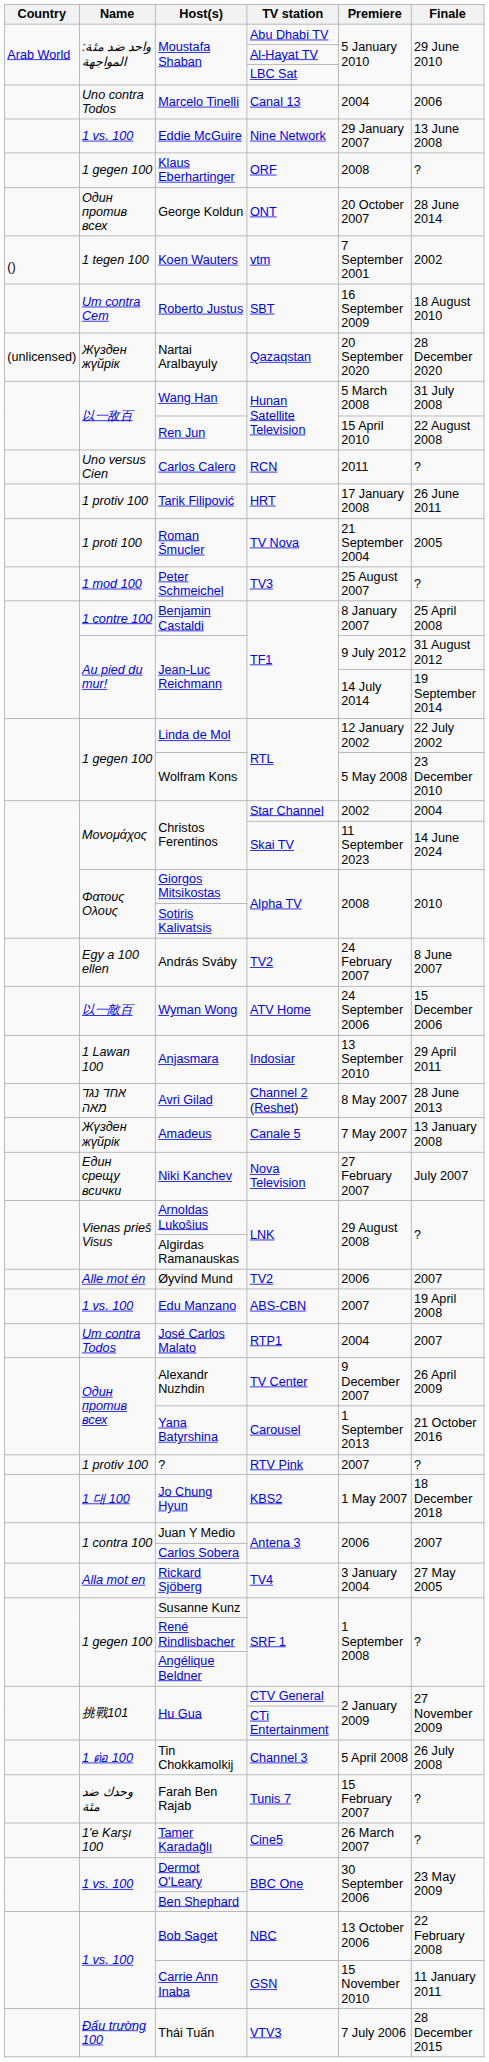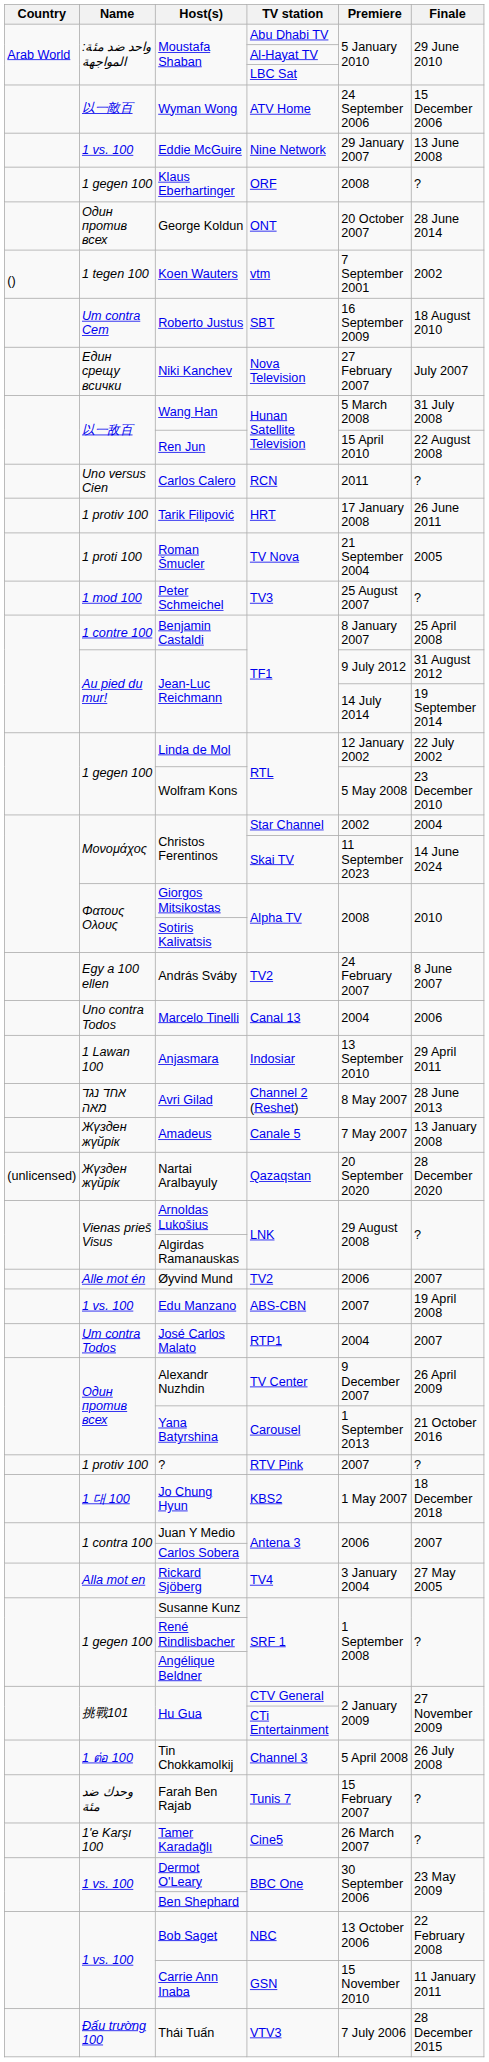 <table class="wikitable">
 <tr>
 <th>Country</th>
 <th>Name</th>
 <th>Host(s)</th>
 <th>TV station</th>
 <th>Premiere</th>
 <th>Finale</th>
 </tr>
 <tr>
 <td rowspan="3"> <a href='#'>Arab World</a></td>
 <td rowspan="3"><em>واحد ضد مئة: المواجهة</em><br></td>
 <td rowspan="3"><a href='#'>Moustafa Shaban</a></td>
 <td><a href='#'>Abu Dhabi TV</a></td>
 <td rowspan="3">5 January 2010</td>
 <td rowspan="3">29 June 2010</td>
 </tr>
 <tr>
 <td><a href='#'>Al-Hayat TV</a></td>
 </tr>
 <tr>
 <td><a href='#'>LBC Sat</a></td>
 </tr>
 <tr>
 <td></td>
-<td><em>Uno contra Todos</em></td>
-<td><a href='#'>Marcelo Tinelli</a></td>
-<td><a href='#'>Canal 13</a></td>
-<td>2004</td>
-<td>2006</td>
+<td><em><a href='#'>以一敵百</a></em></td>
+<td><a href='#'>Wyman Wong</a></td>
+<td><a href='#'>ATV Home</a></td>
+<td>24 September 2006</td>
+<td>15 December 2006</td>
 </tr>
 <tr>
 <td></td>
 <td><em><a href='#'>1 vs. 100</a></em></td>
 <td><a href='#'>Eddie McGuire</a></td>
 <td><a href='#'>Nine Network</a></td>
 <td>29 January 2007</td>
 <td>13 June 2008</td>
 </tr>
 <tr>
 <td></td>
 <td><em>1 gegen 100</em></td>
 <td><a href='#'>Klaus Eberhartinger</a></td>
 <td><a href='#'>ORF</a></td>
 <td>2008</td>
 <td>?</td>
 </tr>
 <tr>
 <td></td>
 <td><em>Один против всех</em><br></td>
 <td>George Koldun</td>
 <td><a href='#'>ОNТ</a></td>
 <td>20 October 2007</td>
 <td>28 June 2014</td>
 </tr>
 <tr>
 <td> <br> ()</td>
 <td><em>1 tegen 100</em></td>
 <td><a href='#'>Koen Wauters</a></td>
 <td><a href='#'>vtm</a></td>
 <td>7 September 2001</td>
 <td>2002</td>
 </tr>
 <tr>
 <td></td>
 <td><em><a href='#'>Um contra Cem</a></em></td>
 <td><a href='#'>Roberto Justus</a></td>
 <td><a href='#'>SBT</a></td>
 <td>16 September 2009</td>
 <td>18 August 2010</td>
 </tr>
 <tr>
-<td> (unlicensed)</td>
-<td><em>Жүзден жүйрік</em><br></td>
-<td>Nartai Aralbayuly</td>
-<td><a href='#'>Qazaqstan</a></td>
-<td>20 September 2020</td>
-<td>28 December 2020</td>
+<td></td>
+<td><em>Един срещу всички</em><br></td>
+<td><a href='#'>Niki Kanchev</a></td>
+<td><a href='#'>Nova Television</a></td>
+<td>27 February 2007</td>
+<td>July 2007</td>
 </tr>
 <tr>
 <td rowspan="2"></td>
 <td rowspan="2"><em><a href='#'>以一敌百</a></em></td>
 <td><a href='#'>Wang Han</a></td>
 <td rowspan="2"><a href='#'>Hunan Satellite Television</a></td>
 <td>5 March 2008</td>
 <td>31 July 2008</td>
 </tr>
 <tr>
 <td><a href='#'>Ren Jun</a></td>
 <td>15 April 2010</td>
 <td>22 August 2008</td>
 </tr>
 <tr>
 <td></td>
 <td><em>Uno versus Cien</em></td>
 <td><a href='#'>Carlos Calero</a></td>
 <td><a href='#'>RCN</a></td>
 <td>2011</td>
 <td>?</td>
 </tr>
 <tr>
 <td></td>
 <td><em>1 protiv 100</em></td>
 <td><a href='#'>Tarik Filipović</a></td>
 <td><a href='#'>HRT</a></td>
 <td>17 January 2008</td>
 <td>26 June 2011</td>
 </tr>
 <tr>
 <td></td>
 <td><em>1 proti 100</em></td>
 <td><a href='#'>Roman Šmucler</a></td>
 <td><a href='#'>TV Nova</a></td>
 <td>21 September 2004</td>
 <td>2005</td>
 </tr>
 <tr>
 <td></td>
 <td><em><a href='#'>1 mod 100</a></em></td>
 <td><a href='#'>Peter Schmeichel</a></td>
 <td><a href='#'>TV3</a></td>
 <td>25 August 2007</td>
 <td>?</td>
 </tr>
 <tr>
 <td rowspan="3"></td>
 <td><em><a href='#'>1 contre 100</a></em></td>
 <td><a href='#'>Benjamin Castaldi</a></td>
 <td rowspan="3"><a href='#'>TF1</a></td>
 <td>8 January 2007</td>
 <td>25 April 2008</td>
 </tr>
 <tr>
 <td rowspan="2"><em><a href='#'>Au pied du mur!</a></em></td>
 <td rowspan="2"><a href='#'>Jean-Luc Reichmann</a></td>
 <td>9 July 2012</td>
 <td>31 August 2012</td>
 </tr>
 <tr>
 <td>14 July 2014</td>
 <td>19 September 2014</td>
 </tr>
 <tr>
 <td rowspan="2"></td>
 <td rowspan="2"><em>1 gegen 100</em></td>
 <td><a href='#'>Linda de Mol</a></td>
 <td rowspan="2"><a href='#'>RTL</a></td>
 <td>12 January 2002</td>
 <td>22 July 2002</td>
 </tr>
 <tr>
 <td>Wolfram Kons</td>
 <td>5 May 2008</td>
 <td>23 December 2010</td>
 </tr>
 <tr>
 <td rowspan="4"></td>
 <td rowspan="2"><em>Μονομάχος</em><br></td>
 <td rowspan="2">Christos Ferentinos</td>
 <td><a href='#'>Star Channel</a></td>
 <td>2002</td>
 <td>2004</td>
 </tr>
 <tr>
 <td><a href='#'>Skai TV</a></td>
 <td>11 September 2023</td>
 <td>14 June 2024</td>
 </tr>
 <tr>
 <td rowspan="2"><em>Φατους Ολους</em><br></td>
 <td><a href='#'>Giorgos Mitsikostas</a></td>
 <td rowspan="2"><a href='#'>Alpha TV</a></td>
 <td rowspan="2">2008</td>
 <td rowspan="2">2010</td>
 </tr>
 <tr>
 <td><a href='#'>Sotiris Kalivatsis</a></td>
 </tr>
 <tr>
 <td></td>
 <td><em>Egy a 100 ellen</em></td>
 <td>András Sváby</td>
 <td><a href='#'>TV2</a></td>
 <td>24 February 2007</td>
 <td>8 June 2007</td>
 </tr>
 <tr>
 <td></td>
-<td><em><a href='#'>以一敵百</a></em></td>
-<td><a href='#'>Wyman Wong</a></td>
-<td><a href='#'>ATV Home</a></td>
-<td>24 September 2006</td>
-<td>15 December 2006</td>
+<td><em>Uno contra Todos</em></td>
+<td><a href='#'>Marcelo Tinelli</a></td>
+<td><a href='#'>Canal 13</a></td>
+<td>2004</td>
+<td>2006</td>
 </tr>
 <tr>
 <td></td>
 <td><em>1 Lawan 100</em></td>
 <td><a href='#'>Anjasmara</a></td>
 <td><a href='#'>Indosiar</a></td>
 <td>13 September 2010</td>
 <td>29 April 2011</td>
 </tr>
 <tr>
 <td></td>
 <td><em>אחד נגד מאה</em><br></td>
 <td><a href='#'>Avri Gilad</a></td>
 <td><a href='#'>Channel 2</a> (<a href='#'>Reshet</a>)</td>
 <td>8 May 2007</td>
 <td>28 June 2013</td>
 </tr>
 <tr>
 <td></td>
 <td><em>Жүзден жүйрік</em><br></td>
 <td><a href='#'>Amadeus</a></td>
 <td><a href='#'>Canale 5</a></td>
 <td>7 May 2007</td>
 <td>13 January 2008</td>
 </tr>
 <tr>
-<td></td>
-<td><em>Един срещу всички</em><br></td>
-<td><a href='#'>Niki Kanchev</a></td>
-<td><a href='#'>Nova Television</a></td>
-<td>27 February 2007</td>
-<td>July 2007</td>
+<td> (unlicensed)</td>
+<td><em>Жүзден жүйрік</em><br></td>
+<td>Nartai Aralbayuly</td>
+<td><a href='#'>Qazaqstan</a></td>
+<td>20 September 2020</td>
+<td>28 December 2020</td>
 </tr>
 <tr>
 <td rowspan="2"></td>
 <td rowspan="2"><em>Vienas prieš Visus</em></td>
 <td><a href='#'>Arnoldas Lukošius</a></td>
 <td rowspan="2"><a href='#'>LNK</a></td>
 <td rowspan="2">29 August 2008</td>
 <td rowspan="2">?</td>
 </tr>
 <tr>
 <td>Algirdas Ramanauskas</td>
 </tr>
 <tr>
 <td></td>
 <td><em><a href='#'>Alle mot én</a></em></td>
 <td>Øyvind Mund</td>
 <td><a href='#'>TV2</a></td>
 <td>2006</td>
 <td>2007</td>
 </tr>
 <tr>
 <td></td>
 <td><em><a href='#'>1 vs. 100</a></em></td>
 <td><a href='#'>Edu Manzano</a></td>
 <td><a href='#'>ABS-CBN</a></td>
 <td>2007</td>
 <td>19 April 2008</td>
 </tr>
 <tr>
 <td></td>
 <td><em><a href='#'>Um contra Todos</a></em></td>
 <td><a href='#'>José Carlos Malato</a></td>
 <td><a href='#'>RTP1</a></td>
 <td>2004</td>
 <td>2007</td>
 </tr>
 <tr>
 <td rowspan="2"></td>
 <td rowspan="2"><em><a href='#'>Один против всех</a></em><br></td>
 <td>Alexandr Nuzhdin</td>
 <td><a href='#'>TV Center</a></td>
 <td>9 December 2007</td>
 <td>26 April 2009</td>
 </tr>
 <tr>
 <td><a href='#'>Yana Batyrshina</a></td>
 <td><a href='#'>Carousel</a></td>
 <td>1 September 2013</td>
 <td>21 October 2016</td>
 </tr>
 <tr>
 <td></td>
 <td><em>1 protiv 100</em></td>
 <td>?</td>
 <td><a href='#'>RTV Pink</a></td>
 <td>2007</td>
 <td>?</td>
 </tr>
 <tr>
 <td></td>
 <td><em><a href='#'>1 대 100</a></em><br></td>
 <td><a href='#'>Jo Chung Hyun</a></td>
 <td><a href='#'>KBS2</a></td>
 <td>1 May 2007</td>
 <td>18 December 2018</td>
 </tr>
 <tr>
 <td rowspan="2"></td>
 <td rowspan="2"><em>1 contra 100</em></td>
 <td>Juan Y Medio</td>
 <td rowspan="2"><a href='#'>Antena 3</a></td>
 <td rowspan="2">2006</td>
 <td rowspan="2">2007</td>
 </tr>
 <tr>
 <td><a href='#'>Carlos Sobera</a></td>
 </tr>
 <tr>
 <td></td>
 <td><em><a href='#'>Alla mot en</a></em></td>
 <td><a href='#'>Rickard Sjöberg</a></td>
 <td><a href='#'>TV4</a></td>
 <td>3 January 2004</td>
 <td>27 May 2005</td>
 </tr>
 <tr>
 <td rowspan="3"></td>
 <td rowspan="3"><em>1 gegen 100</em></td>
 <td>Susanne Kunz</td>
 <td rowspan="3"><a href='#'>SRF 1</a></td>
 <td rowspan="3">1 September 2008</td>
 <td rowspan="3">?</td>
 </tr>
 <tr>
 <td><a href='#'>René Rindlisbacher</a></td>
 </tr>
 <tr>
 <td><a href='#'>Angélique Beldner</a></td>
 </tr>
 <tr>
 <td rowspan="2"></td>
 <td rowspan="2"><em>挑戰101</em><br></td>
 <td rowspan="2"><a href='#'>Hu Gua</a></td>
 <td><a href='#'>CTV General</a></td>
 <td rowspan="2">2 January 2009</td>
 <td rowspan="2">27 November 2009</td>
 </tr>
 <tr>
 <td><a href='#'>CTi Entertainment</a></td>
 </tr>
 <tr>
 <td></td>
 <td><em><a href='#'>1 ต่อ 100</a></em></td>
 <td>Tin Chokkamolkij</td>
 <td><a href='#'>Channel 3</a></td>
 <td>5 April 2008</td>
 <td>26 July 2008</td>
 </tr>
 <tr>
 <td></td>
 <td><em>وحدك ضد مئة</em><br></td>
 <td>Farah Ben Rajab</td>
 <td><a href='#'>Tunis 7</a></td>
 <td>15 February 2007</td>
 <td>?</td>
 </tr>
 <tr>
 <td></td>
 <td><em>1'e Karşı 100</em></td>
 <td><a href='#'>Tamer Karadağlı</a></td>
 <td><a href='#'>Cine5</a></td>
 <td>26 March 2007</td>
 <td>?</td>
 </tr>
 <tr>
 <td rowspan="2"></td>
 <td rowspan="2"><em><a href='#'>1 vs. 100</a></em></td>
 <td><a href='#'>Dermot O'Leary</a></td>
 <td rowspan="2"><a href='#'>BBC One</a></td>
 <td rowspan="2">30 September 2006</td>
 <td rowspan="2">23 May 2009</td>
 </tr>
 <tr>
 <td><a href='#'>Ben Shephard</a></td>
 </tr>
 <tr>
 <td rowspan="2"></td>
 <td rowspan="2"><em><a href='#'>1 vs. 100</a></em></td>
 <td><a href='#'>Bob Saget</a></td>
 <td><a href='#'>NBC</a></td>
 <td>13 October 2006</td>
 <td>22 February 2008</td>
 </tr>
 <tr>
 <td><a href='#'>Carrie Ann Inaba</a></td>
 <td><a href='#'>GSN</a></td>
 <td>15 November 2010</td>
 <td>11 January 2011</td>
 </tr>
 <tr>
 <td></td>
 <td><em><a href='#'>Đấu trường 100</a></em></td>
 <td>Thái Tuấn</td>
 <td><a href='#'>VTV3</a></td>
 <td>7 July 2006</td>
 <td>28 December 2015</td>
 </tr>
 </table>
